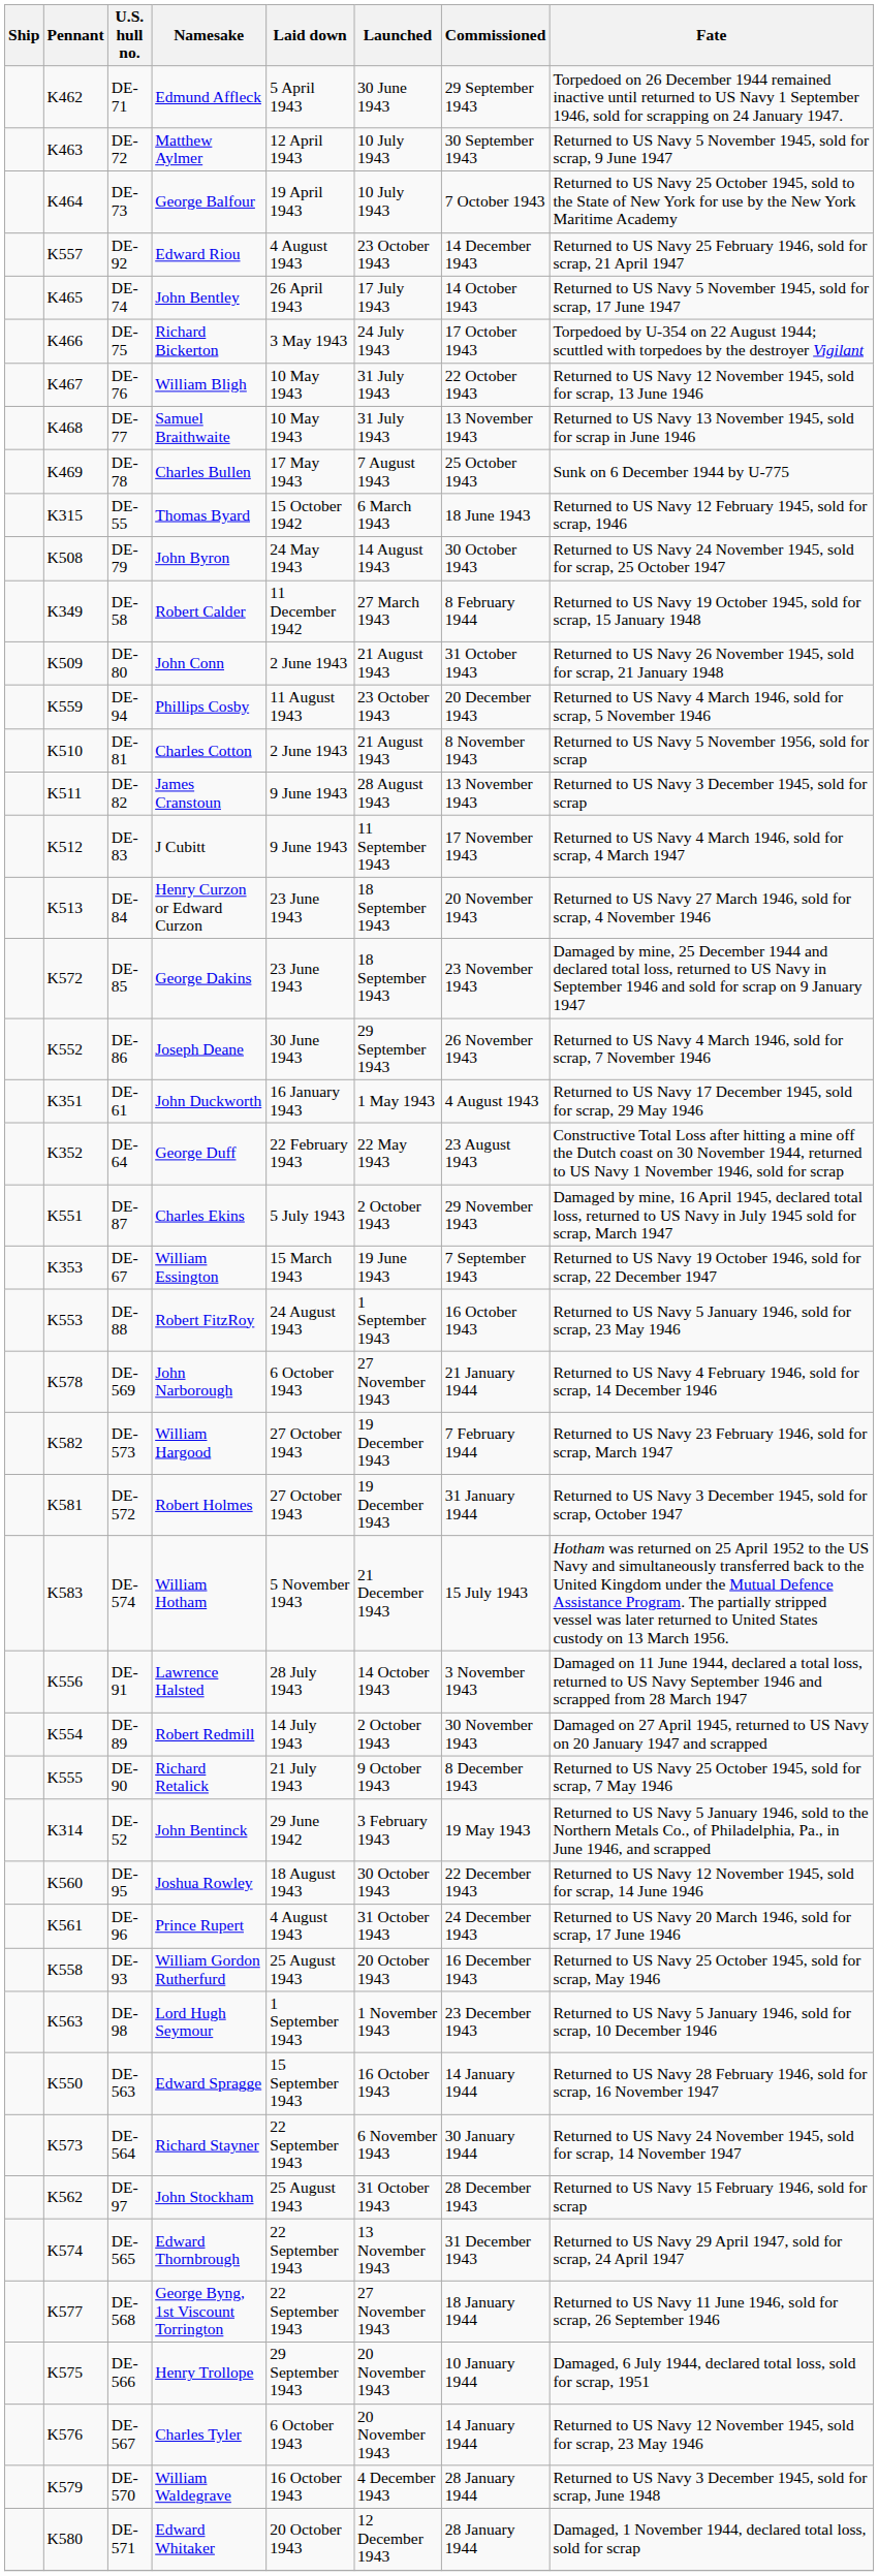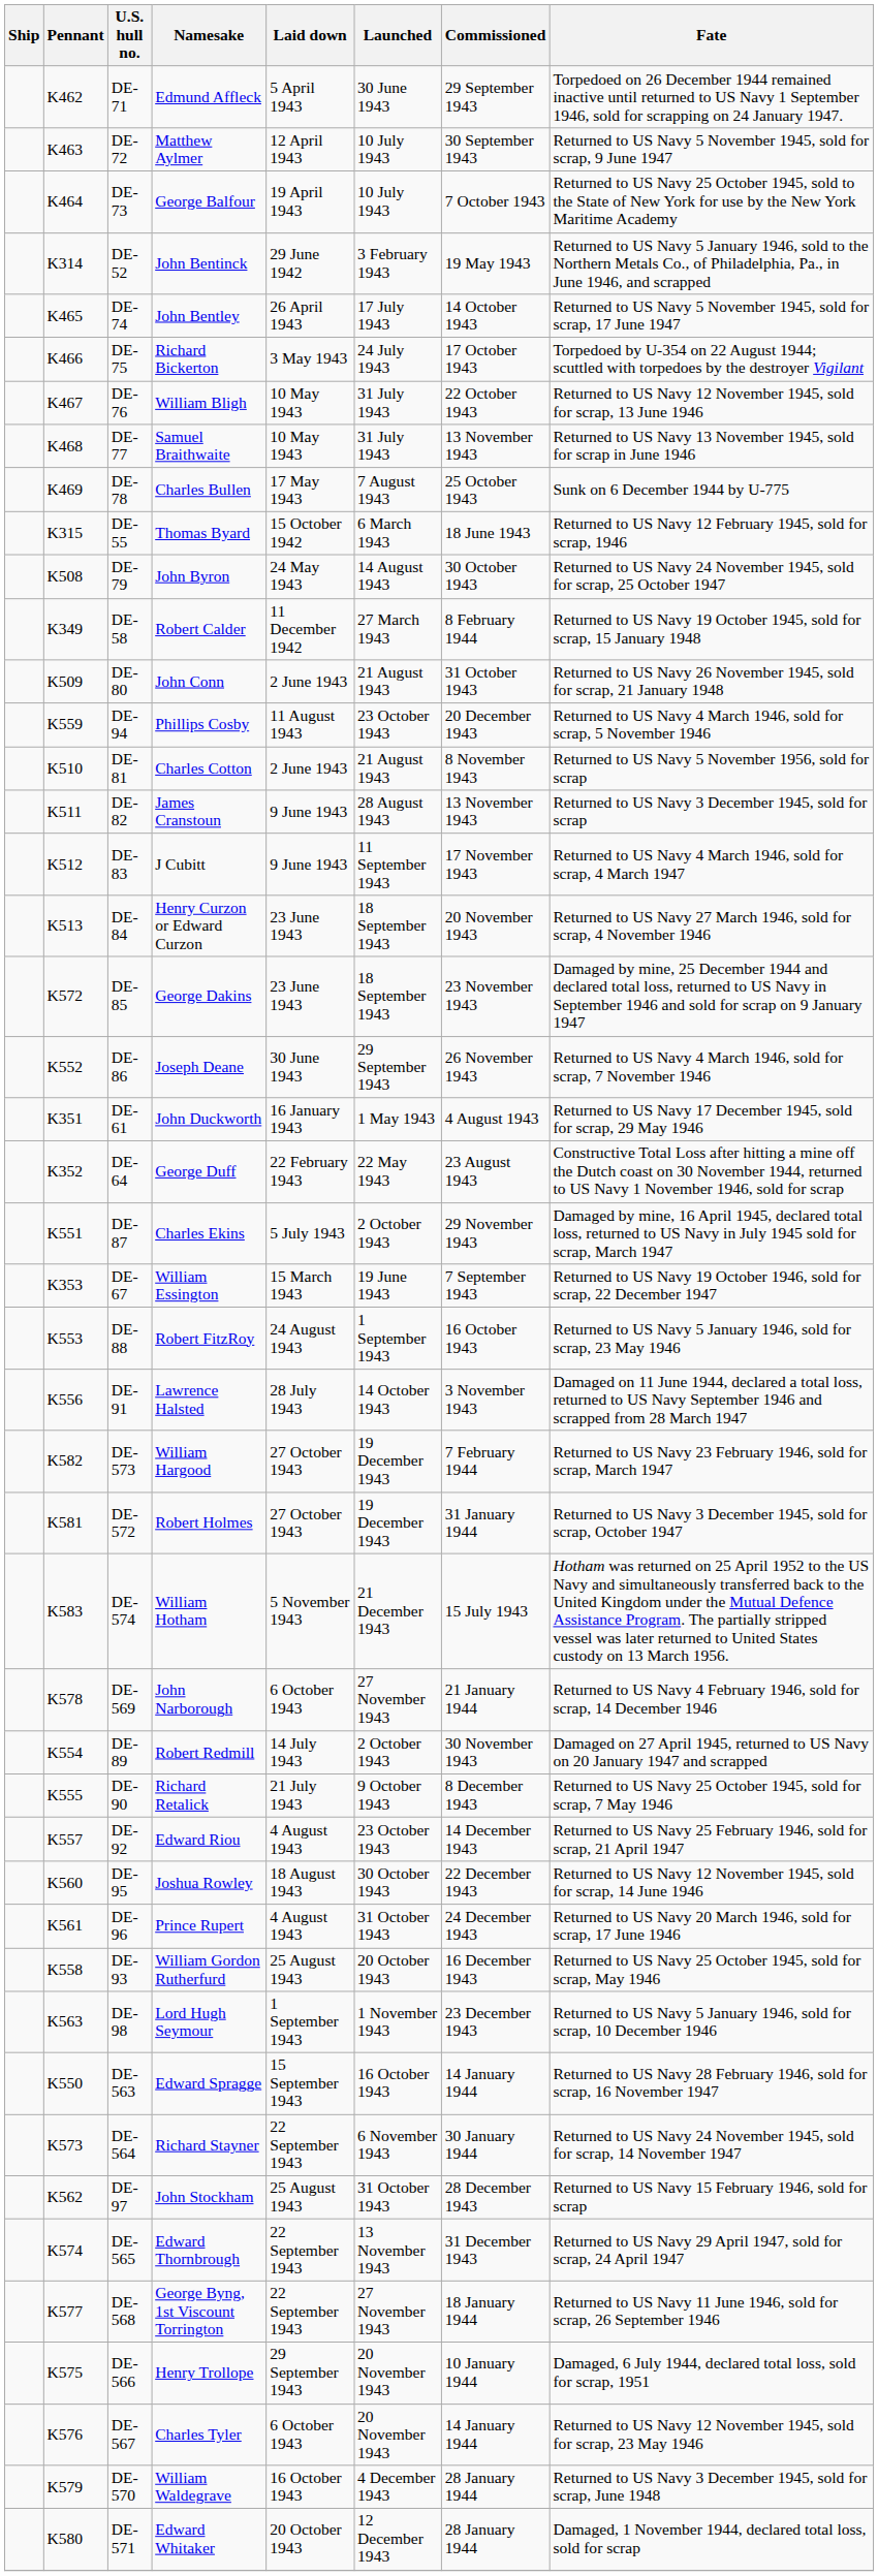 <table class="sortable wikitable">
 <tr>
 <th>Ship</th>
 <th>Pennant</th>
 <th>U.S. hull no.</th>
 <th>Namesake</th>
 <th width = 80>Laid down</th>
 <th width = 80>Launched</th>
 <th width = 80>Commissioned</th>
 <th>Fate</th>
 </tr>
 <tr>
 <td></td>
 <td>K462</td>
 <td>DE-71</td>
 <td><a href='#'>Edmund Affleck</a></td>
 <td>5 April 1943</td>
 <td>30 June 1943</td>
 <td>29 September 1943</td>
 <td>Torpedoed on 26 December 1944 remained inactive until returned to US Navy 1 September 1946, sold for scrapping on 24 January 1947.</td>
 </tr>
 <tr>
 <td></td>
 <td>K463</td>
 <td>DE-72</td>
 <td><a href='#'>Matthew Aylmer</a></td>
 <td>12 April 1943</td>
 <td>10 July 1943</td>
 <td>30 September 1943</td>
 <td>Returned to US Navy 5 November 1945, sold for scrap, 9 June 1947</td>
 </tr>
 <tr>
 <td></td>
 <td>K464</td>
 <td>DE-73</td>
 <td><a href='#'>George Balfour</a></td>
 <td>19 April 1943</td>
 <td>10 July 1943</td>
 <td>7 October 1943</td>
 <td>Returned to US Navy 25 October 1945, sold to the State of New York for use by the New York Maritime Academy</td>
 </tr>
 <tr>
 <td></td>
-<td>K557</td>
-<td>DE-92</td>
-<td><a href='#'>Edward Riou</a></td>
-<td>4 August 1943</td>
-<td>23 October 1943</td>
-<td>14 December 1943</td>
-<td>Returned to US Navy 25 February 1946, sold for scrap, 21 April 1947</td>
+<td>K314</td>
+<td>DE-52</td>
+<td><a href='#'>John Bentinck</a></td>
+<td>29 June 1942</td>
+<td>3 February 1943</td>
+<td>19 May 1943</td>
+<td>Returned to US Navy 5 January 1946, sold to the Northern Metals Co., of Philadelphia, Pa., in June 1946, and scrapped</td>
 </tr>
 <tr>
 <td></td>
 <td>K465</td>
 <td>DE-74</td>
 <td><a href='#'>John Bentley</a></td>
 <td>26 April 1943</td>
 <td>17 July 1943</td>
 <td>14 October 1943</td>
 <td>Returned to US Navy 5 November 1945, sold for scrap, 17 June 1947</td>
 </tr>
 <tr>
 <td></td>
 <td>K466</td>
 <td>DE-75</td>
 <td><a href='#'>Richard Bickerton</a></td>
 <td>3 May 1943</td>
 <td>24 July 1943</td>
 <td>17 October 1943</td>
 <td>Torpedoed by U-354 on 22 August 1944; scuttled with torpedoes by the destroyer <a href='#'><em>Vigilant</em></a></td>
 </tr>
 <tr>
 <td></td>
 <td>K467</td>
 <td>DE-76</td>
 <td><a href='#'>William Bligh</a></td>
 <td>10 May 1943</td>
 <td>31 July 1943</td>
 <td>22 October 1943</td>
 <td>Returned to US Navy 12 November 1945, sold for scrap, 13 June 1946</td>
 </tr>
 <tr>
 <td></td>
 <td>K468</td>
 <td>DE-77</td>
 <td><a href='#'>Samuel Braithwaite</a></td>
 <td>10 May 1943</td>
 <td>31 July 1943</td>
 <td>13 November 1943</td>
 <td>Returned to US Navy 13 November 1945, sold for scrap in June 1946</td>
 </tr>
 <tr>
 <td></td>
 <td>K469</td>
 <td>DE-78</td>
 <td><a href='#'>Charles Bullen</a></td>
 <td>17 May 1943</td>
 <td>7 August 1943</td>
 <td>25 October 1943</td>
 <td>Sunk on 6 December 1944 by U-775</td>
 </tr>
 <tr>
 <td></td>
 <td>K315</td>
 <td>DE-55</td>
 <td><a href='#'>Thomas Byard</a></td>
 <td>15 October 1942</td>
 <td>6 March 1943</td>
 <td>18 June 1943</td>
 <td>Returned to US Navy 12 February 1945, sold for scrap, 1946</td>
 </tr>
 <tr>
 <td></td>
 <td>K508</td>
 <td>DE-79</td>
 <td><a href='#'>John Byron</a></td>
 <td>24 May 1943</td>
 <td>14 August 1943</td>
 <td>30 October 1943</td>
 <td>Returned to US Navy 24 November 1945, sold for scrap, 25 October 1947</td>
 </tr>
 <tr>
 <td></td>
 <td>K349</td>
 <td>DE-58</td>
 <td><a href='#'>Robert Calder</a></td>
 <td>11 December 1942</td>
 <td>27 March 1943</td>
 <td>8 February 1944</td>
 <td>Returned to US Navy 19 October 1945, sold for scrap, 15 January 1948</td>
 </tr>
 <tr>
 <td></td>
 <td>K509</td>
 <td>DE-80</td>
 <td><a href='#'>John Conn</a></td>
 <td>2 June 1943</td>
 <td>21 August 1943</td>
 <td>31 October 1943</td>
 <td>Returned to US Navy 26 November 1945, sold for scrap, 21 January 1948</td>
 </tr>
 <tr>
 <td></td>
 <td>K559</td>
 <td>DE-94</td>
 <td><a href='#'>Phillips Cosby</a></td>
 <td>11 August 1943</td>
 <td>23 October 1943</td>
 <td>20 December 1943</td>
 <td>Returned to US Navy 4 March 1946, sold for scrap, 5 November 1946</td>
 </tr>
 <tr>
 <td></td>
 <td>K510</td>
 <td>DE-81</td>
 <td><a href='#'>Charles Cotton</a></td>
 <td>2 June 1943</td>
 <td>21 August 1943</td>
 <td>8 November 1943</td>
 <td>Returned to US Navy 5 November 1956, sold for scrap</td>
 </tr>
 <tr>
 <td></td>
 <td>K511</td>
 <td>DE-82</td>
 <td><a href='#'>James Cranstoun</a></td>
 <td>9 June 1943</td>
 <td>28 August 1943</td>
 <td>13 November 1943</td>
 <td>Returned to US Navy 3 December 1945, sold for scrap</td>
 </tr>
 <tr>
 <td></td>
 <td>K512</td>
 <td>DE-83</td>
 <td>J Cubitt</td>
 <td>9 June 1943</td>
 <td>11 September 1943</td>
 <td>17 November 1943</td>
 <td>Returned to US Navy 4 March 1946, sold for scrap, 4 March 1947</td>
 </tr>
 <tr>
 <td></td>
 <td>K513</td>
 <td>DE-84</td>
 <td><a href='#'>Henry Curzon</a> or Edward Curzon</td>
 <td>23 June 1943</td>
 <td>18 September 1943</td>
 <td>20 November 1943</td>
 <td>Returned to US Navy 27 March 1946, sold for scrap, 4 November 1946</td>
 </tr>
 <tr>
 <td></td>
 <td>K572</td>
 <td>DE-85</td>
 <td><a href='#'>George Dakins</a></td>
 <td>23 June 1943</td>
 <td>18 September 1943</td>
 <td>23 November 1943</td>
 <td>Damaged by mine, 25 December 1944 and declared total loss, returned to US Navy in September 1946 and sold for scrap on 9 January 1947</td>
 </tr>
 <tr>
 <td></td>
 <td>K552</td>
 <td>DE-86</td>
 <td><a href='#'>Joseph Deane</a></td>
 <td>30 June 1943</td>
 <td>29 September 1943</td>
 <td>26 November 1943</td>
 <td>Returned to US Navy 4 March 1946, sold for scrap, 7 November 1946</td>
 </tr>
 <tr>
 <td></td>
 <td>K351</td>
 <td>DE-61</td>
 <td><a href='#'>John Duckworth</a></td>
 <td>16 January 1943</td>
 <td>1 May 1943</td>
 <td>4 August 1943</td>
 <td>Returned to US Navy 17 December 1945, sold for scrap, 29 May 1946</td>
 </tr>
 <tr>
 <td></td>
 <td>K352</td>
 <td>DE-64</td>
 <td><a href='#'>George Duff</a></td>
 <td>22 February 1943</td>
 <td>22 May 1943</td>
 <td>23 August 1943</td>
 <td>Constructive Total Loss after hitting a mine off the Dutch coast on 30 November 1944, returned to US Navy 1 November 1946, sold for scrap</td>
 </tr>
 <tr>
 <td></td>
 <td>K551</td>
 <td>DE-87</td>
 <td><a href='#'>Charles Ekins</a></td>
 <td>5 July 1943</td>
 <td>2 October 1943</td>
 <td>29 November 1943</td>
 <td>Damaged by mine, 16 April 1945, declared total loss, returned to US Navy in July 1945 sold for scrap, March 1947</td>
 </tr>
 <tr>
 <td></td>
 <td>K353</td>
 <td>DE-67</td>
 <td><a href='#'>William Essington</a></td>
 <td>15 March 1943</td>
 <td>19 June 1943</td>
 <td>7 September 1943</td>
 <td>Returned to US Navy 19 October 1946, sold for scrap, 22 December 1947</td>
 </tr>
 <tr>
 <td></td>
 <td>K553</td>
 <td>DE-88</td>
 <td><a href='#'>Robert FitzRoy</a></td>
 <td>24 August 1943</td>
 <td>1 September 1943</td>
 <td>16 October 1943</td>
 <td>Returned to US Navy 5 January 1946, sold for scrap, 23 May 1946</td>
 </tr>
 <tr>
 <td></td>
-<td>K578</td>
-<td>DE-569</td>
-<td><a href='#'>John Narborough</a></td>
-<td>6 October 1943</td>
-<td>27 November 1943</td>
-<td>21 January 1944</td>
-<td>Returned to US Navy 4 February 1946, sold for scrap, 14 December 1946</td>
+<td>K556</td>
+<td>DE-91</td>
+<td><a href='#'>Lawrence Halsted</a></td>
+<td>28 July 1943</td>
+<td>14 October 1943</td>
+<td>3 November 1943</td>
+<td>Damaged on 11 June 1944, declared a total loss, returned to US Navy September 1946 and scrapped from 28 March 1947</td>
 </tr>
 <tr>
 <td></td>
 <td>K582</td>
 <td>DE-573</td>
 <td><a href='#'>William Hargood</a></td>
 <td>27 October 1943</td>
 <td>19 December 1943</td>
 <td>7 February 1944</td>
 <td>Returned to US Navy 23 February 1946, sold for scrap, March 1947</td>
 </tr>
 <tr>
 <td></td>
 <td>K581</td>
 <td>DE-572</td>
 <td><a href='#'>Robert Holmes</a></td>
 <td>27 October 1943</td>
 <td>19 December 1943</td>
 <td>31 January 1944</td>
 <td>Returned to US Navy 3 December 1945, sold for scrap, October 1947</td>
 </tr>
 <tr>
 <td></td>
 <td>K583</td>
 <td>DE-574</td>
 <td><a href='#'>William Hotham</a></td>
 <td>5 November 1943</td>
 <td>21 December 1943</td>
 <td>15 July 1943</td>
 <td><em>Hotham</em> was returned on 25 April 1952 to the US Navy and simultaneously transferred back to the United Kingdom under the <a href='#'>Mutual Defence Assistance Program</a>. The partially stripped vessel was later returned to United States custody on 13 March 1956.</td>
 </tr>
 <tr>
 <td></td>
-<td>K556</td>
-<td>DE-91</td>
-<td><a href='#'>Lawrence Halsted</a></td>
-<td>28 July 1943</td>
-<td>14 October 1943</td>
-<td>3 November 1943</td>
-<td>Damaged on 11 June 1944, declared a total loss, returned to US Navy September 1946 and scrapped from 28 March 1947</td>
+<td>K578</td>
+<td>DE-569</td>
+<td><a href='#'>John Narborough</a></td>
+<td>6 October 1943</td>
+<td>27 November 1943</td>
+<td>21 January 1944</td>
+<td>Returned to US Navy 4 February 1946, sold for scrap, 14 December 1946</td>
 </tr>
 <tr>
 <td></td>
 <td>K554</td>
 <td>DE-89</td>
 <td><a href='#'>Robert Redmill</a></td>
 <td>14 July 1943</td>
 <td>2 October 1943</td>
 <td>30 November 1943</td>
 <td>Damaged on 27 April 1945, returned to US Navy on 20 January 1947 and scrapped</td>
 </tr>
 <tr>
 <td></td>
 <td>K555</td>
 <td>DE-90</td>
 <td><a href='#'>Richard Retalick</a></td>
 <td>21 July 1943</td>
 <td>9 October 1943</td>
 <td>8 December 1943</td>
 <td>Returned to US Navy 25 October 1945, sold for scrap, 7 May 1946</td>
 </tr>
 <tr>
 <td></td>
-<td>K314</td>
-<td>DE-52</td>
-<td><a href='#'>John Bentinck</a></td>
-<td>29 June 1942</td>
-<td>3 February 1943</td>
-<td>19 May 1943</td>
-<td>Returned to US Navy 5 January 1946, sold to the Northern Metals Co., of Philadelphia, Pa., in June 1946, and scrapped</td>
+<td>K557</td>
+<td>DE-92</td>
+<td><a href='#'>Edward Riou</a></td>
+<td>4 August 1943</td>
+<td>23 October 1943</td>
+<td>14 December 1943</td>
+<td>Returned to US Navy 25 February 1946, sold for scrap, 21 April 1947</td>
 </tr>
 <tr>
 <td></td>
 <td>K560</td>
 <td>DE-95</td>
 <td><a href='#'>Joshua Rowley</a></td>
 <td>18 August 1943</td>
 <td>30 October 1943</td>
 <td>22 December 1943</td>
 <td>Returned to US Navy 12 November 1945, sold for scrap, 14 June 1946</td>
 </tr>
 <tr>
 <td></td>
 <td>K561</td>
 <td>DE-96</td>
 <td><a href='#'>Prince Rupert</a></td>
 <td>4 August 1943</td>
 <td>31 October 1943</td>
 <td>24 December 1943</td>
 <td>Returned to US Navy 20 March 1946, sold for scrap, 17 June 1946</td>
 </tr>
 <tr>
 <td></td>
 <td>K558</td>
 <td>DE-93</td>
 <td><a href='#'>William Gordon Rutherfurd</a></td>
 <td>25 August 1943</td>
 <td>20 October 1943</td>
 <td>16 December 1943</td>
 <td>Returned to US Navy 25 October 1945, sold for scrap, May 1946</td>
 </tr>
 <tr>
 <td></td>
 <td>K563</td>
 <td>DE-98</td>
 <td><a href='#'>Lord Hugh Seymour</a></td>
 <td>1 September 1943</td>
 <td>1 November 1943</td>
 <td>23 December 1943</td>
 <td>Returned to US Navy 5 January 1946, sold for scrap, 10 December 1946</td>
 </tr>
 <tr>
 <td></td>
 <td>K550</td>
 <td>DE-563</td>
 <td><a href='#'>Edward Spragge</a></td>
 <td>15 September 1943</td>
 <td>16 October 1943</td>
 <td>14 January 1944</td>
 <td>Returned to US Navy 28 February 1946, sold for scrap, 16 November 1947</td>
 </tr>
 <tr>
 <td></td>
 <td>K573</td>
 <td>DE-564</td>
 <td><a href='#'>Richard Stayner</a></td>
 <td>22 September 1943</td>
 <td>6 November 1943</td>
 <td>30 January 1944</td>
 <td>Returned to US Navy 24 November 1945, sold for scrap, 14 November 1947</td>
 </tr>
 <tr>
 <td></td>
 <td>K562</td>
 <td>DE-97</td>
 <td><a href='#'>John Stockham</a></td>
 <td>25 August 1943</td>
 <td>31 October 1943</td>
 <td>28 December 1943</td>
 <td>Returned to US Navy 15 February 1946, sold for scrap</td>
 </tr>
 <tr>
 <td></td>
 <td>K574</td>
 <td>DE-565</td>
 <td><a href='#'>Edward Thornbrough</a></td>
 <td>22 September 1943</td>
 <td>13 November 1943</td>
 <td>31 December 1943</td>
 <td>Returned to US Navy 29 April 1947, sold for scrap, 24 April 1947</td>
 </tr>
 <tr>
 <td></td>
 <td>K577</td>
 <td>DE-568</td>
 <td><a href='#'>George Byng, 1st Viscount Torrington</a></td>
 <td>22 September 1943</td>
 <td>27 November 1943</td>
 <td>18 January 1944</td>
 <td>Returned to US Navy 11 June 1946, sold for scrap, 26 September 1946</td>
 </tr>
 <tr>
 <td></td>
 <td>K575</td>
 <td>DE-566</td>
 <td><a href='#'>Henry Trollope</a></td>
 <td>29 September 1943</td>
 <td>20 November 1943</td>
 <td>10 January 1944</td>
 <td>Damaged, 6 July 1944, declared total loss, sold for scrap, 1951</td>
 </tr>
 <tr>
 <td></td>
 <td>K576</td>
 <td>DE-567</td>
 <td><a href='#'>Charles Tyler</a></td>
 <td>6 October 1943</td>
 <td>20 November 1943</td>
 <td>14 January 1944</td>
 <td>Returned to US Navy 12 November 1945, sold for scrap, 23 May 1946</td>
 </tr>
 <tr>
 <td></td>
 <td>K579</td>
 <td>DE-570</td>
 <td><a href='#'>William Waldegrave</a></td>
 <td>16 October 1943</td>
 <td>4 December 1943</td>
 <td>28 January 1944</td>
 <td>Returned to US Navy 3 December 1945, sold for scrap, June 1948</td>
 </tr>
 <tr>
 <td></td>
 <td>K580</td>
 <td>DE-571</td>
 <td><a href='#'>Edward Whitaker</a></td>
 <td>20 October 1943</td>
 <td>12 December 1943</td>
 <td>28 January 1944</td>
 <td>Damaged, 1 November 1944, declared total loss, sold for scrap</td>
 </tr>
 <tr>
 </tr>
 </table>
